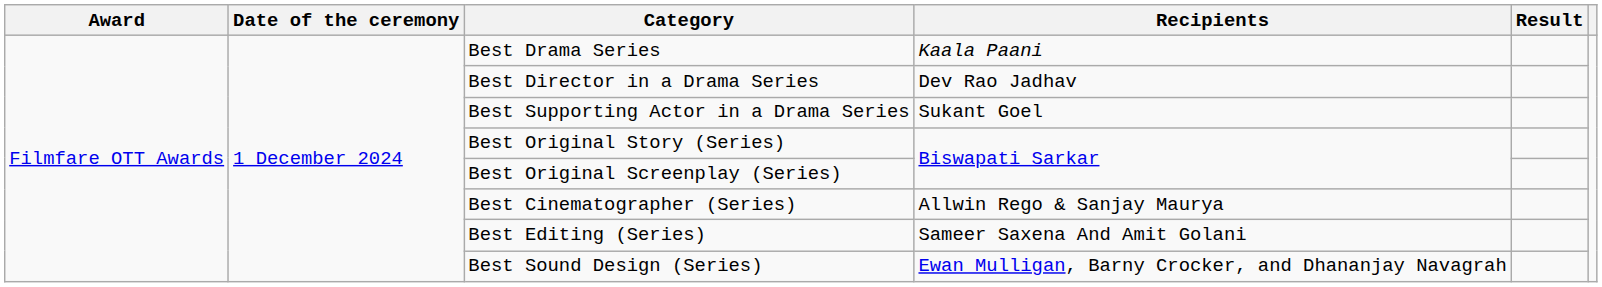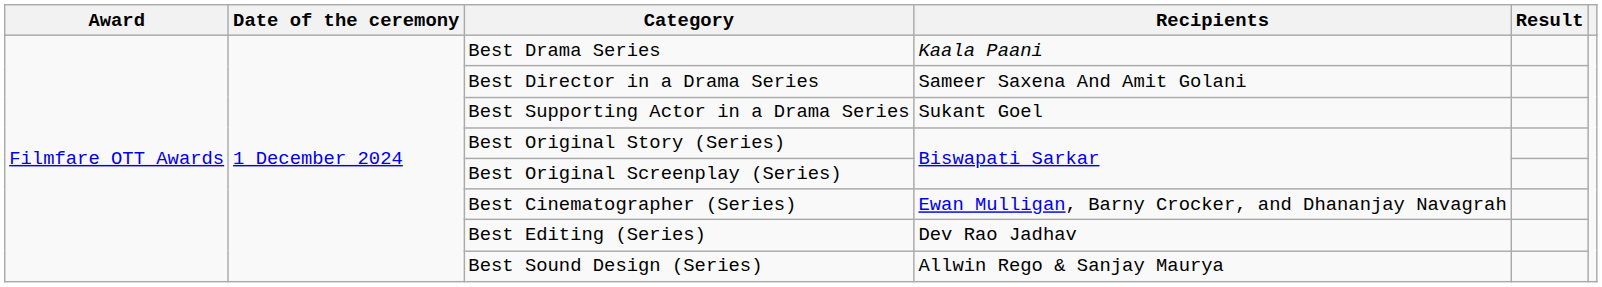 <table class="wikitable plainrowheaders sortable">
 <tr>
 <th scope="col">Award</th>
 <th scope="col">Date of the ceremony</th>
 <th scope="col">Category</th>
 <th scope="col">Recipients</th>
 <th scope="col">Result</th>
 <th class="unsortable" scope="col"></th>
 </tr>
 <tr>
 <td rowspan="8"><a href='#'>Filmfare OTT Awards</a></td>
 <td rowspan="8"><a href='#'>1 December 2024</a></td>
 <td>Best Drama Series</td>
 <td><em>Kaala Paani</em></td>
 <td></td>
 <td rowspan="8"></td>
 </tr>
 <tr>
 <td>Best Director in a Drama Series</td>
-<td>Dev Rao Jadhav</td>
+<td>Sameer Saxena And Amit Golani</td>
 <td></td>
 </tr>
 <tr>
 <td>Best Supporting Actor in a Drama Series</td>
 <td>Sukant Goel</td>
 <td></td>
 </tr>
 <tr>
 <td>Best Original Story (Series)</td>
 <td rowspan="2"><a href='#'>Biswapati Sarkar</a></td>
 <td></td>
 </tr>
 <tr>
 <td>Best Original Screenplay (Series)</td>
 <td></td>
 </tr>
 <tr>
 <td>Best Cinematographer (Series)</td>
-<td>Allwin Rego & Sanjay Maurya</td>
+<td><a href='#'>Ewan Mulligan</a>, Barny Crocker, and Dhananjay Navagrah</td>
 <td></td>
 </tr>
 <tr>
 <td>Best Editing (Series)</td>
-<td>Sameer Saxena And Amit Golani</td>
+<td>Dev Rao Jadhav</td>
 <td></td>
 </tr>
 <tr>
 <td>Best Sound Design (Series)</td>
-<td><a href='#'>Ewan Mulligan</a>, Barny Crocker, and Dhananjay Navagrah</td>
+<td>Allwin Rego & Sanjay Maurya</td>
 <td></td>
 </tr>
 </table>
